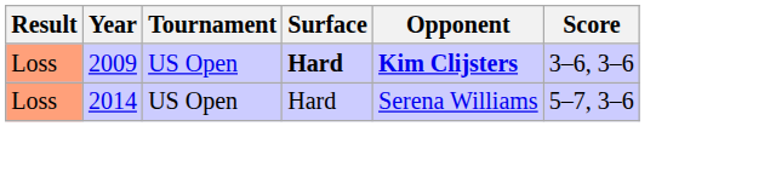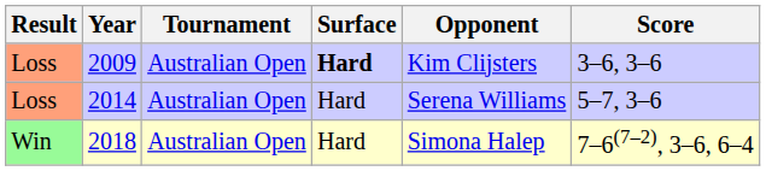 <table class="sortable wikitable">
 <tr>
 <th>Result</th>
 <th>Year</th>
 <th>Tournament</th>
 <th>Surface</th>
 <th>Opponent</th>
 <th>Score</th>
 </tr>
 <tr bgcolor=CCCCFF>
 <td style="background:#ffa07a;">Loss</td>
 <td><a href='#'>2009</a></td>
-<td><a href='#'>US Open</a></td>
+<td><a href='#'>Australian Open</a></td>
 <td><strong>Hard</strong></td>
-<td><strong> <a href='#'>Kim Clijsters</a></strong></td>
+<td> <a href='#'>Kim Clijsters</a></td>
 <td>3–6, 3–6</td>
 </tr>
 <tr bgcolor=CCCCFF>
 <td style="background:#ffa07a;">Loss</td>
 <td><a href='#'>2014</a></td>
-<td>US Open</td>
+<td><a href='#'>Australian Open</a></td>
 <td>Hard</td>
 <td> <a href='#'>Serena Williams</a></td>
 <td>5–7, 3–6</td>
 </tr>
+<tr bgcolor=FFFFCC>
+<td style="background:#98fb98;">Win</td>
+<td><a href='#'>2018</a></td>
+<td><a href='#'>Australian Open</a></td>
+<td>Hard</td>
+<td> <a href='#'>Simona Halep</a></td>
+<td>7–6<sup>(7–2)</sup>, 3–6, 6–4</td>
+</tr>
 </table>
